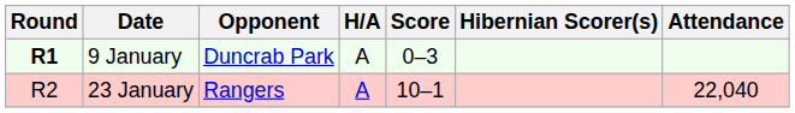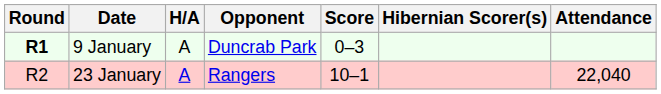 <table class="wikitable" style="text-align:center">
 <tr>
 <th>Round</th>
 <th>Date</th>
+<th>H/A</th>
 <th>Opponent</th>
-<th>H/A</th>
 <th>Score</th>
 <th>Hibernian Scorer(s)</th>
 <th>Attendance</th>
 </tr>
 <tr bgcolor=#EEFFEE>
 <td><strong>R1</strong></td>
 <td align=left>9 January</td>
+<td>A</td>
 <td align=left><a href='#'>Duncrab Park</a></td>
-<td>A</td>
 <td>0–3</td>
 <td align=left></td>
 <td></td>
 </tr>
 <tr bgcolor=#FFCCCC>
 <td>R2</td>
 <td align=left>23 January</td>
+<td><a href='#'>A</a></td>
 <td align=left><a href='#'>Rangers</a></td>
-<td><a href='#'>A</a></td>
 <td>10–1</td>
 <td align=left></td>
 <td>22,040</td>
 </tr>
 </table>
